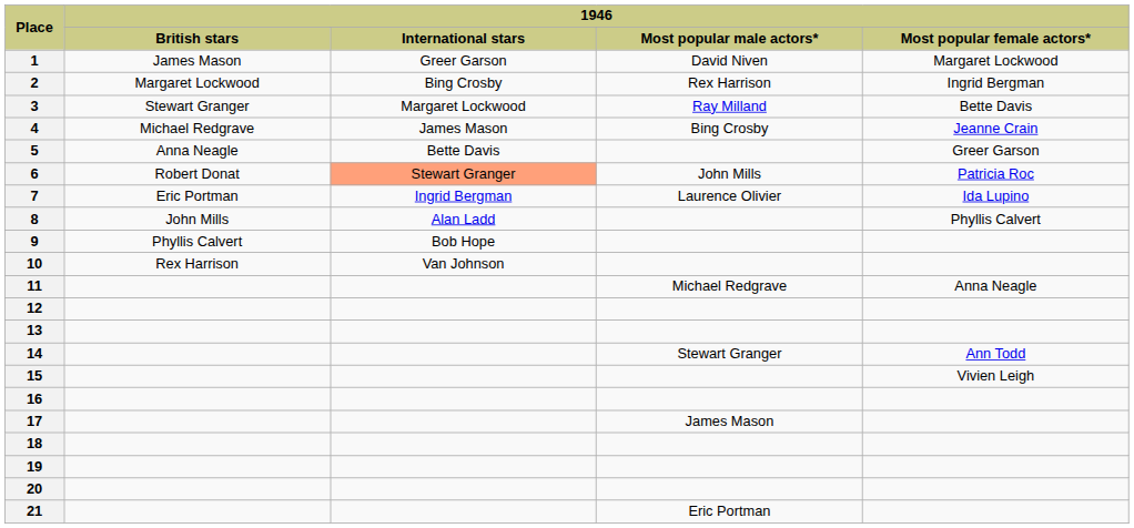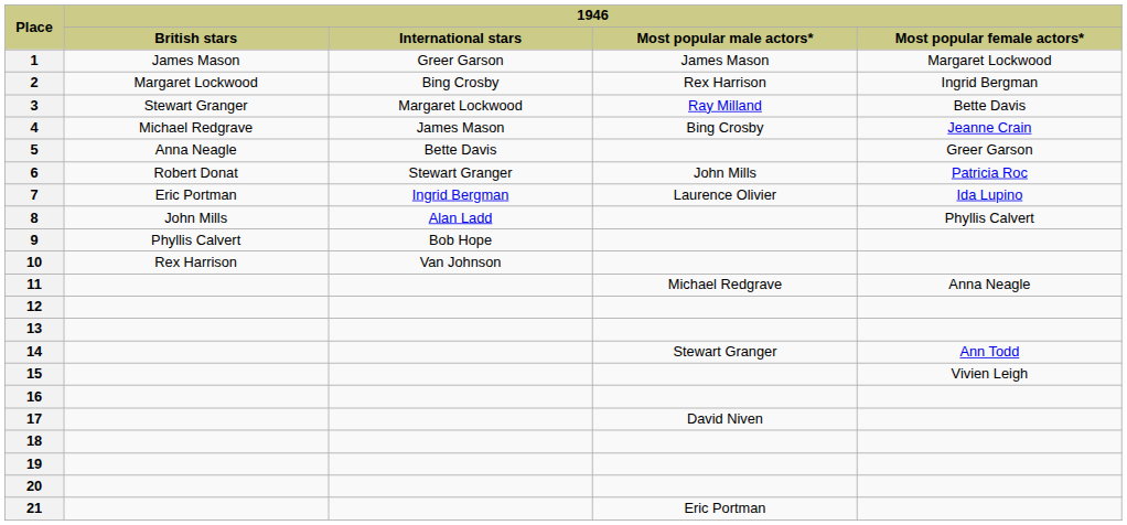 <table class="wikitable" width="80%">
 <tr>
 <th scope="col" style="background:#CC8" width="4%" rowspan="2">Place</th>
 <th style="background:#CC8" colspan="4">1946</th>
 </tr>
 <tr>
 <th scope="col" style="background:#CC8" width="18%">British stars</th>
 <th scope="col" style="background:#CC8" width="18%">International stars</th>
 <th scope="col" style="background:#CC8" width="18%">Most popular male actors*</th>
 <th scope="col" style="background:#CC8" width="18%">Most popular female actors*</th>
 </tr>
 <tr align="center">
 <th scope="row">1</th>
 <td>James Mason</td>
 <td>Greer Garson</td>
-<td>David Niven</td>
+<td>James Mason</td>
 <td>Margaret Lockwood</td>
 </tr>
 <tr align="center">
 <th scope="row">2</th>
 <td>Margaret Lockwood</td>
 <td>Bing Crosby</td>
 <td>Rex Harrison</td>
 <td>Ingrid Bergman</td>
 </tr>
 <tr align="center">
 <th scope="row">3</th>
 <td>Stewart Granger</td>
 <td>Margaret Lockwood</td>
 <td><a href='#'>Ray Milland</a></td>
 <td>Bette Davis</td>
 </tr>
 <tr align="center">
 <th scope="row">4</th>
 <td>Michael Redgrave</td>
 <td>James Mason</td>
 <td>Bing Crosby</td>
 <td><a href='#'>Jeanne Crain</a></td>
 </tr>
 <tr align="center">
 <th scope="row">5</th>
 <td>Anna Neagle</td>
 <td>Bette Davis</td>
 <td></td>
 <td>Greer Garson</td>
 </tr>
 <tr align="center">
 <th scope="row">6</th>
 <td>Robert Donat</td>
-<td style="background: lightsalmon;">Stewart Granger</td>
+<td>Stewart Granger</td>
 <td>John Mills</td>
 <td><a href='#'>Patricia Roc</a></td>
 </tr>
 <tr align="center">
 <th scope="row">7</th>
 <td>Eric Portman</td>
 <td><a href='#'>Ingrid Bergman</a></td>
 <td>Laurence Olivier</td>
 <td><a href='#'>Ida Lupino</a></td>
 </tr>
 <tr align="center">
 <th scope="row">8</th>
 <td>John Mills</td>
 <td><a href='#'>Alan Ladd</a></td>
 <td></td>
 <td>Phyllis Calvert</td>
 </tr>
 <tr align="center">
 <th scope="row">9</th>
 <td>Phyllis Calvert</td>
 <td>Bob Hope</td>
 <td></td>
 <td></td>
 </tr>
 <tr align="center">
 <th scope="row">10</th>
 <td>Rex Harrison</td>
 <td>Van Johnson</td>
 <td></td>
 <td></td>
 </tr>
 <tr align="center">
 <th scope="row">11</th>
 <td></td>
 <td></td>
 <td>Michael Redgrave</td>
 <td>Anna Neagle</td>
 </tr>
 <tr align="center">
 <th scope="row">12</th>
 <td></td>
 <td></td>
 <td></td>
 <td></td>
 </tr>
 <tr align="center">
 <th scope="row">13</th>
 <td></td>
 <td></td>
 <td></td>
 <td></td>
 </tr>
 <tr align="center">
 <th scope="row">14</th>
 <td></td>
 <td></td>
 <td>Stewart Granger</td>
 <td><a href='#'>Ann Todd</a></td>
 </tr>
 <tr align="center">
 <th scope="row">15</th>
 <td></td>
 <td></td>
 <td></td>
 <td>Vivien Leigh</td>
 </tr>
 <tr align="center">
 <th scope="row">16</th>
 <td></td>
 <td></td>
 <td></td>
 <td></td>
 </tr>
 <tr align="center">
 <th scope="row">17</th>
 <td></td>
 <td></td>
-<td>James Mason</td>
+<td>David Niven</td>
 <td></td>
 </tr>
 <tr align="center">
 <th scope="row">18</th>
 <td></td>
 <td></td>
 <td></td>
 <td></td>
 </tr>
 <tr align="center">
 <th scope="row">19</th>
 <td></td>
 <td></td>
 <td></td>
 <td></td>
 </tr>
 <tr align="center">
 <th scope="row">20</th>
 <td></td>
 <td></td>
 <td></td>
 <td></td>
 </tr>
 <tr align="center">
 <th scope="row">21</th>
 <td></td>
 <td></td>
 <td>Eric Portman</td>
 <td></td>
 </tr>
 </table>
